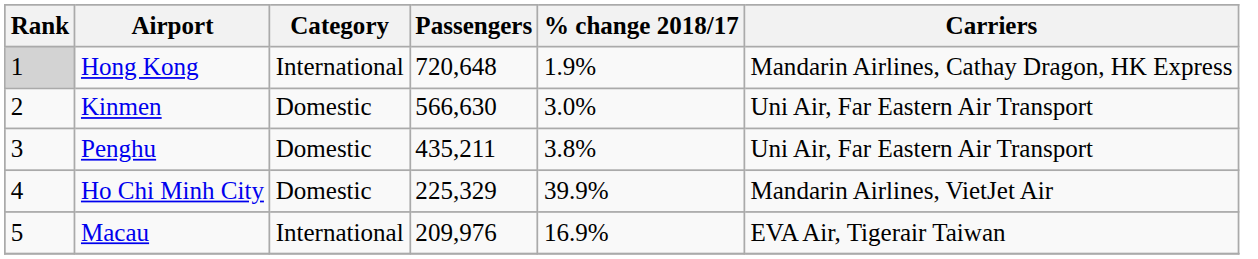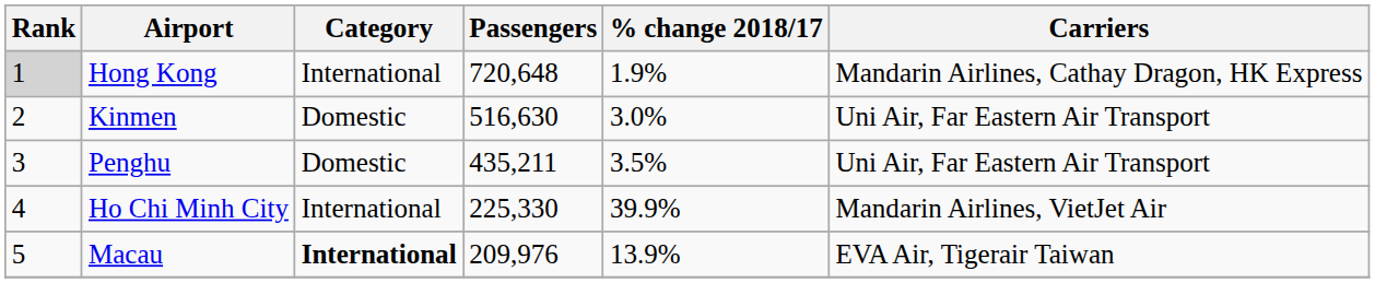 <table class="wikitable sortable" style= "font-size: 90%;">
 <tr>
 <th>Rank</th>
 <th>Airport</th>
 <th>Category</th>
 <th>Passengers</th>
 <th>% change 2018/17</th>
 <th>Carriers</th>
 </tr>
 <tr>
 <td style="background: lightgrey;">1</td>
 <td> <a href='#'>Hong Kong</a></td>
 <td>International</td>
 <td>720,648</td>
 <td> 1.9%</td>
 <td>Mandarin Airlines, Cathay Dragon, HK Express</td>
 </tr>
 <tr>
 <td>2</td>
 <td> <a href='#'>Kinmen</a></td>
 <td>Domestic</td>
-<td>566,630</td>
+<td>516,630</td>
 <td> 3.0%</td>
 <td>Uni Air, Far Eastern Air Transport</td>
 </tr>
 <tr>
 <td>3</td>
 <td> <a href='#'>Penghu</a></td>
 <td>Domestic</td>
 <td>435,211</td>
-<td> 3.8%</td>
+<td> 3.5%</td>
 <td>Uni Air, Far Eastern Air Transport</td>
 </tr>
 <tr>
 <td>4</td>
 <td> <a href='#'>Ho Chi Minh City</a></td>
-<td>Domestic</td>
-<td>225,329</td>
+<td>International</td>
+<td>225,330</td>
 <td> 39.9%</td>
 <td>Mandarin Airlines, VietJet Air</td>
 </tr>
 <tr>
 <td>5</td>
 <td> <a href='#'>Macau</a></td>
-<td>International</td>
+<td><strong>International</strong></td>
 <td>209,976</td>
-<td> 16.9%</td>
+<td> 13.9%</td>
 <td>EVA Air, Tigerair Taiwan</td>
 </tr>
 <tr>
 </tr>
 </table>
